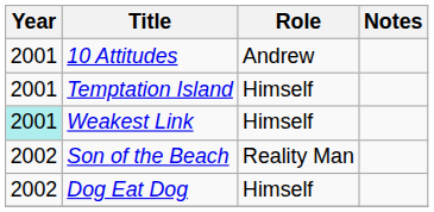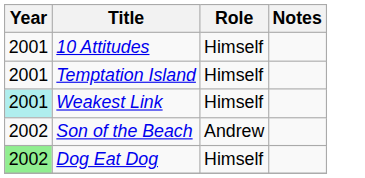 <table class="wikitable sortable">
 <tr>
 <th>Year</th>
 <th>Title</th>
 <th>Role</th>
 <th class="unsortable">Notes</th>
 </tr>
 <tr>
 <td>2001</td>
 <td><em><a href='#'>10 Attitudes</a></em></td>
-<td>Andrew</td>
+<td>Himself</td>
 <td></td>
 </tr>
 <tr>
 <td>2001</td>
 <td><em><a href='#'>Temptation Island</a></em></td>
 <td>Himself</td>
 <td></td>
 </tr>
 <tr>
 <td style="background: paleturquoise;">2001</td>
 <td><em><a href='#'>Weakest Link</a></em></td>
 <td>Himself</td>
 <td></td>
 </tr>
 <tr>
 <td>2002</td>
 <td><em><a href='#'>Son of the Beach</a></em></td>
-<td>Reality Man</td>
+<td>Andrew</td>
 <td></td>
 </tr>
 <tr>
-<td>2002</td>
+<td style="background: lightgreen;">2002</td>
 <td><em><a href='#'>Dog Eat Dog</a></em></td>
 <td>Himself</td>
 <td></td>
 </tr>
 <tr>
 </tr>
 </table>
